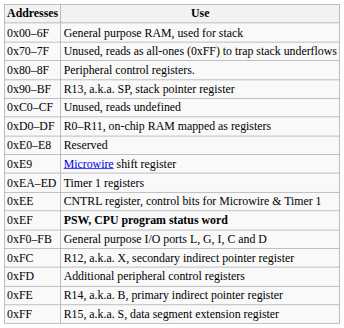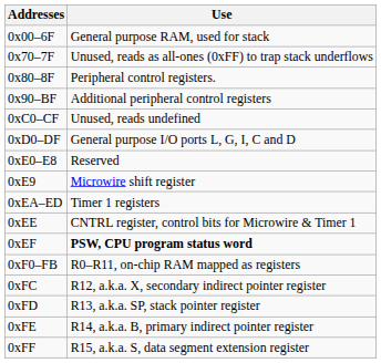 <table class="wikitable">
 <tr>
 <th>Addresses</th>
 <th>Use</th>
 </tr>
 <tr>
 <td>0x00–6F</td>
 <td>General purpose RAM, used for stack</td>
 </tr>
 <tr>
 <td>0x70–7F</td>
 <td>Unused, reads as all-ones (0xFF) to trap stack underflows</td>
 </tr>
 <tr>
 <td>0x80–8F</td>
 <td>Peripheral control registers.</td>
 </tr>
 <tr>
 <td>0x90–BF</td>
-<td>R13, a.k.a. SP, stack pointer register</td>
+<td>Additional peripheral control registers</td>
 </tr>
 <tr>
 <td>0xC0–CF</td>
 <td>Unused, reads undefined</td>
 </tr>
 <tr>
 <td>0xD0–DF</td>
-<td>R0–R11, on-chip RAM mapped as registers</td>
+<td>General purpose I/O ports L, G, I, C and D</td>
 </tr>
 <tr>
 <td>0xE0–E8</td>
 <td>Reserved</td>
 </tr>
 <tr>
 <td>0xE9</td>
 <td><a href='#'>Microwire</a> shift register</td>
 </tr>
 <tr>
 <td>0xEA–ED</td>
 <td>Timer 1 registers</td>
 </tr>
 <tr>
 <td>0xEE</td>
 <td>CNTRL register, control bits for Microwire & Timer 1</td>
 </tr>
 <tr>
 <td>0xEF</td>
 <td><strong>PSW, CPU program status word</strong></td>
 </tr>
 <tr>
 <td>0xF0–FB</td>
-<td>General purpose I/O ports L, G, I, C and D</td>
+<td>R0–R11, on-chip RAM mapped as registers</td>
 </tr>
 <tr>
 <td>0xFC</td>
 <td>R12, a.k.a. X, secondary indirect pointer register</td>
 </tr>
 <tr>
 <td>0xFD</td>
-<td>Additional peripheral control registers</td>
+<td>R13, a.k.a. SP, stack pointer register</td>
 </tr>
 <tr>
 <td>0xFE</td>
 <td>R14, a.k.a. B, primary indirect pointer register</td>
 </tr>
 <tr>
 <td>0xFF</td>
 <td>R15, a.k.a. S, data segment extension register</td>
 </tr>
 </table>
